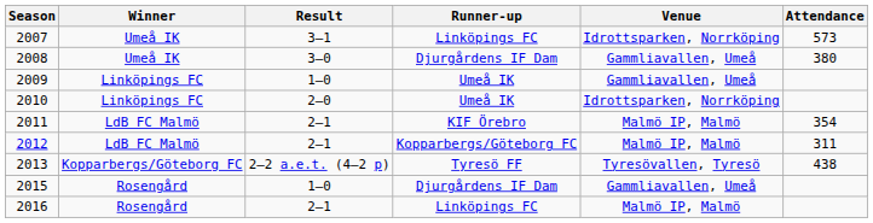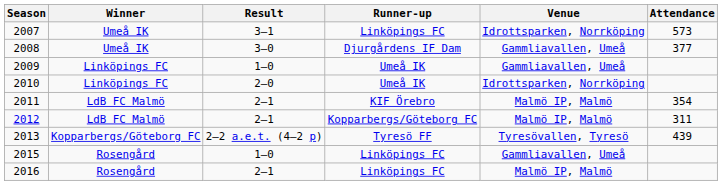 <table class="sortable wikitable" style="text-align: center;">
 <tr>
 <th>Season</th>
 <th>Winner</th>
 <th>Result</th>
 <th>Runner-up</th>
 <th>Venue</th>
 <th>Attendance</th>
 </tr>
 <tr>
 <td>2007</td>
 <td><a href='#'>Umeå IK</a></td>
 <td>3–1<br></td>
 <td><a href='#'>Linköpings FC</a></td>
 <td><a href='#'>Idrottsparken</a>, <a href='#'>Norrköping</a></td>
 <td>573</td>
 </tr>
 <tr>
 <td>2008</td>
 <td><a href='#'>Umeå IK</a></td>
 <td>3–0<br></td>
 <td><a href='#'>Djurgårdens IF Dam</a></td>
 <td><a href='#'>Gammliavallen</a>, <a href='#'>Umeå</a></td>
-<td>380</td>
+<td>377</td>
 </tr>
 <tr>
 <td>2009</td>
 <td><a href='#'>Linköpings FC</a></td>
 <td>1–0<br></td>
 <td><a href='#'>Umeå IK</a></td>
 <td><a href='#'>Gammliavallen</a>, <a href='#'>Umeå</a></td>
 <td></td>
 </tr>
 <tr>
 <td>2010</td>
 <td><a href='#'>Linköpings FC</a></td>
 <td>2–0<br></td>
 <td><a href='#'>Umeå IK</a></td>
 <td><a href='#'>Idrottsparken</a>, <a href='#'>Norrköping</a></td>
 <td></td>
 </tr>
 <tr>
 <td>2011</td>
 <td><a href='#'>LdB FC Malmö</a></td>
 <td>2–1<br></td>
 <td><a href='#'>KIF Örebro</a></td>
 <td><a href='#'>Malmö IP</a>, <a href='#'>Malmö</a></td>
 <td>354</td>
 </tr>
 <tr>
 <td><a href='#'>2012</a></td>
 <td><a href='#'>LdB FC Malmö</a></td>
 <td>2–1<br></td>
 <td><a href='#'>Kopparbergs/Göteborg FC</a></td>
 <td><a href='#'>Malmö IP</a>, <a href='#'>Malmö</a></td>
 <td>311</td>
 </tr>
 <tr>
 <td>2013</td>
 <td><a href='#'>Kopparbergs/Göteborg FC</a></td>
 <td>2–2 <a href='#'>a.e.t.</a> (4–2 <a href='#'>p</a>)<br></td>
 <td><a href='#'>Tyresö FF</a></td>
 <td><a href='#'>Tyresövallen</a>, <a href='#'>Tyresö</a></td>
-<td>438</td>
+<td>439</td>
 </tr>
 <tr>
 <td>2015</td>
 <td><a href='#'>Rosengård</a></td>
 <td>1–0<br></td>
-<td><a href='#'>Djurgårdens IF Dam</a></td>
+<td><a href='#'>Linköpings FC</a></td>
 <td><a href='#'>Gammliavallen</a>, <a href='#'>Umeå</a></td>
 <td></td>
 </tr>
 <tr>
 <td>2016</td>
 <td><a href='#'>Rosengård</a></td>
 <td>2–1<br></td>
 <td><a href='#'>Linköpings FC</a></td>
 <td><a href='#'>Malmö IP</a>, <a href='#'>Malmö</a></td>
 <td></td>
 </tr>
 </table>
